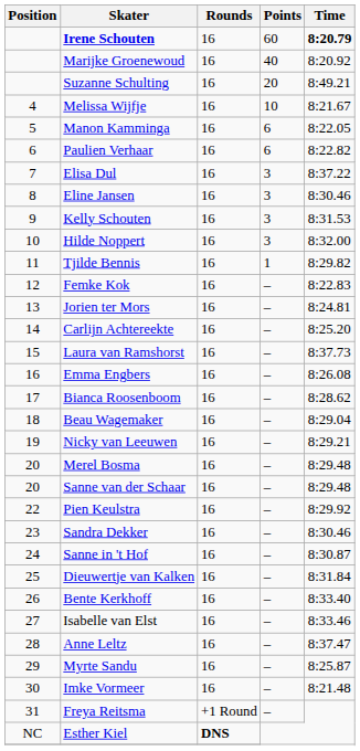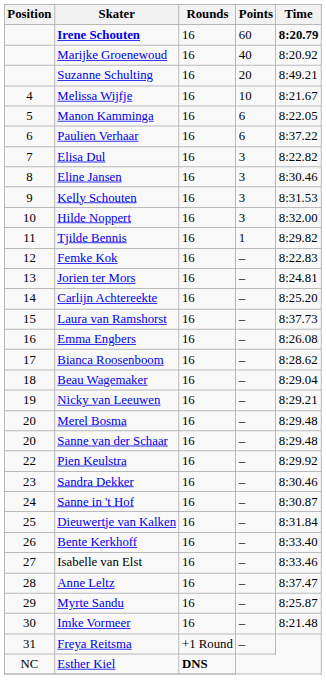 <table class="wikitable">
 <tr>
 <th>Position</th>
 <th>Skater</th>
 <th>Rounds</th>
 <th>Points</th>
 <th>Time</th>
 </tr>
 <tr>
 <td align="center"></td>
 <td><strong><a href='#'>Irene Schouten</a></strong></td>
 <td>16</td>
 <td>60</td>
 <td><strong>8:20.79</strong></td>
 </tr>
 <tr>
 <td align="center"></td>
 <td><a href='#'>Marijke Groenewoud</a></td>
 <td>16</td>
 <td>40</td>
 <td>8:20.92</td>
 </tr>
 <tr>
 <td align="center"></td>
 <td><a href='#'>Suzanne Schulting</a></td>
 <td>16</td>
 <td>20</td>
 <td>8:49.21</td>
 </tr>
 <tr>
 <td align="center">4</td>
 <td><a href='#'>Melissa Wijfje</a></td>
 <td>16</td>
 <td>10</td>
 <td>8:21.67</td>
 </tr>
 <tr>
 <td align="center">5</td>
 <td><a href='#'>Manon Kamminga</a></td>
 <td>16</td>
 <td>6</td>
 <td>8:22.05</td>
 </tr>
 <tr>
 <td align="center">6</td>
 <td><a href='#'>Paulien Verhaar</a></td>
 <td>16</td>
 <td>6</td>
-<td>8:22.82</td>
+<td>8:37.22</td>
 </tr>
 <tr>
 <td align="center">7</td>
 <td><a href='#'>Elisa Dul</a></td>
 <td>16</td>
 <td>3</td>
-<td>8:37.22</td>
+<td>8:22.82</td>
 </tr>
 <tr>
 <td align="center">8</td>
 <td><a href='#'>Eline Jansen</a></td>
 <td>16</td>
 <td>3</td>
 <td>8:30.46</td>
 </tr>
 <tr>
 <td align="center">9</td>
 <td><a href='#'>Kelly Schouten</a></td>
 <td>16</td>
 <td>3</td>
 <td>8:31.53</td>
 </tr>
 <tr>
 <td align="center">10</td>
 <td><a href='#'>Hilde Noppert</a></td>
 <td>16</td>
 <td>3</td>
 <td>8:32.00</td>
 </tr>
 <tr>
 <td align="center">11</td>
 <td><a href='#'>Tjilde Bennis</a></td>
 <td>16</td>
 <td>1</td>
 <td>8:29.82</td>
 </tr>
 <tr>
 <td align="center">12</td>
 <td><a href='#'>Femke Kok</a></td>
 <td>16</td>
 <td>–</td>
 <td>8:22.83</td>
 </tr>
 <tr>
 <td align="center">13</td>
 <td><a href='#'>Jorien ter Mors</a></td>
 <td>16</td>
 <td>–</td>
 <td>8:24.81</td>
 </tr>
 <tr>
 <td align="center">14</td>
 <td><a href='#'>Carlijn Achtereekte</a></td>
 <td>16</td>
 <td>–</td>
 <td>8:25.20</td>
 </tr>
 <tr>
 <td align="center">15</td>
 <td><a href='#'>Laura van Ramshorst</a></td>
 <td>16</td>
 <td>–</td>
 <td>8:37.73</td>
 </tr>
 <tr>
 <td align="center">16</td>
 <td><a href='#'>Emma Engbers</a></td>
 <td>16</td>
 <td>–</td>
 <td>8:26.08</td>
 </tr>
 <tr>
 <td align="center">17</td>
 <td><a href='#'>Bianca Roosenboom</a></td>
 <td>16</td>
 <td>–</td>
 <td>8:28.62</td>
 </tr>
 <tr>
 <td align="center">18</td>
 <td><a href='#'>Beau Wagemaker</a></td>
 <td>16</td>
 <td>–</td>
 <td>8:29.04</td>
 </tr>
 <tr>
 <td align="center">19</td>
 <td><a href='#'>Nicky van Leeuwen</a></td>
 <td>16</td>
 <td>–</td>
 <td>8:29.21</td>
 </tr>
 <tr>
 <td align="center">20</td>
 <td><a href='#'>Merel Bosma</a></td>
 <td>16</td>
 <td>–</td>
 <td>8:29.48</td>
 </tr>
 <tr>
 <td align="center">20</td>
 <td><a href='#'>Sanne van der Schaar</a></td>
 <td>16</td>
 <td>–</td>
 <td>8:29.48</td>
 </tr>
 <tr>
 <td align="center">22</td>
 <td><a href='#'>Pien Keulstra</a></td>
 <td>16</td>
 <td>–</td>
 <td>8:29.92</td>
 </tr>
 <tr>
 <td align="center">23</td>
 <td><a href='#'>Sandra Dekker</a></td>
 <td>16</td>
 <td>–</td>
 <td>8:30.46</td>
 </tr>
 <tr>
 <td align="center">24</td>
 <td><a href='#'>Sanne in 't Hof</a></td>
 <td>16</td>
 <td>–</td>
 <td>8:30.87</td>
 </tr>
 <tr>
 <td align="center">25</td>
 <td><a href='#'>Dieuwertje van Kalken</a></td>
 <td>16</td>
 <td>–</td>
 <td>8:31.84</td>
 </tr>
 <tr>
 <td align="center">26</td>
 <td><a href='#'>Bente Kerkhoff</a></td>
 <td>16</td>
 <td>–</td>
 <td>8:33.40</td>
 </tr>
 <tr>
 <td align="center">27</td>
 <td>Isabelle van Elst</td>
 <td>16</td>
 <td>–</td>
 <td>8:33.46</td>
 </tr>
 <tr>
 <td align="center">28</td>
 <td><a href='#'>Anne Leltz</a></td>
 <td>16</td>
 <td>–</td>
 <td>8:37.47</td>
 </tr>
 <tr>
 <td align="center">29</td>
 <td><a href='#'>Myrte Sandu</a></td>
 <td>16</td>
 <td>–</td>
 <td>8:25.87</td>
 </tr>
 <tr>
 <td align="center">30</td>
 <td><a href='#'>Imke Vormeer</a></td>
 <td>16</td>
 <td>–</td>
 <td>8:21.48</td>
 </tr>
 <tr>
 <td align="center">31</td>
 <td><a href='#'>Freya Reitsma</a></td>
 <td>+1 Round</td>
 <td>–</td>
 </tr>
 <tr>
 <td align="center">NC</td>
 <td><a href='#'>Esther Kiel</a></td>
 <td><strong>DNS</strong></td>
 </tr>
 <tr>
 </tr>
 </table>
